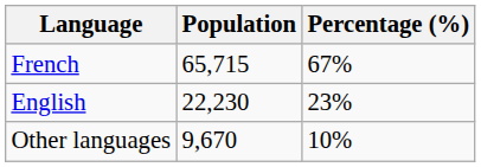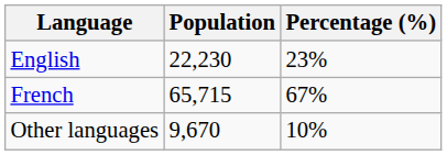 <table class="wikitable">
 <tr>
 <th>Language</th>
 <th>Population</th>
 <th>Percentage (%)</th>
 </tr>
 <tr>
+<td><a href='#'>English</a></td>
+<td>22,230</td>
+<td>23%</td>
+</tr>
+<tr>
 <td><a href='#'>French</a></td>
 <td>65,715</td>
 <td>67%</td>
-</tr>
-<tr>
-<td><a href='#'>English</a></td>
-<td>22,230</td>
-<td>23%</td>
 </tr>
 <tr>
 <td>Other languages</td>
 <td>9,670</td>
 <td>10%</td>
 </tr>
 </table>
